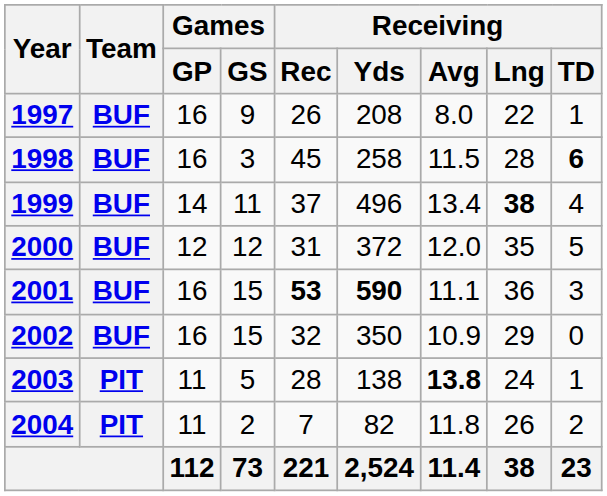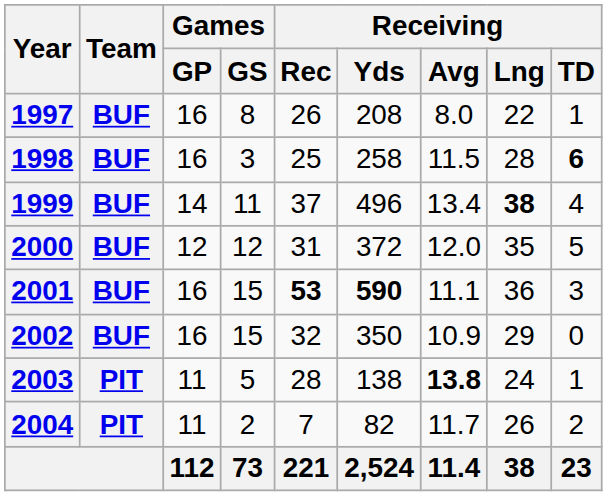 <table class="wikitable" style="text-align:center">
 <tr>
 <th rowspan="2">Year</th>
 <th rowspan="2">Team</th>
 <th colspan="2">Games</th>
 <th colspan="5">Receiving</th>
 </tr>
 <tr>
 <th>GP</th>
 <th>GS</th>
 <th>Rec</th>
 <th>Yds</th>
 <th>Avg</th>
 <th>Lng</th>
 <th>TD</th>
 </tr>
 <tr>
 <th><a href='#'>1997</a></th>
 <th><a href='#'>BUF</a></th>
 <td>16</td>
-<td>9</td>
+<td>8</td>
 <td>26</td>
 <td>208</td>
 <td>8.0</td>
 <td>22</td>
 <td>1</td>
 </tr>
 <tr>
 <th><a href='#'>1998</a></th>
 <th><a href='#'>BUF</a></th>
 <td>16</td>
 <td>3</td>
-<td>45</td>
+<td>25</td>
 <td>258</td>
 <td>11.5</td>
 <td>28</td>
 <td><strong>6</strong></td>
 </tr>
 <tr>
 <th><a href='#'>1999</a></th>
 <th><a href='#'>BUF</a></th>
 <td>14</td>
 <td>11</td>
 <td>37</td>
 <td>496</td>
 <td>13.4</td>
 <td><strong>38</strong></td>
 <td>4</td>
 </tr>
 <tr>
 <th><a href='#'>2000</a></th>
 <th><a href='#'>BUF</a></th>
 <td>12</td>
 <td>12</td>
 <td>31</td>
 <td>372</td>
 <td>12.0</td>
 <td>35</td>
 <td>5</td>
 </tr>
 <tr>
 <th><a href='#'>2001</a></th>
 <th><a href='#'>BUF</a></th>
 <td>16</td>
 <td>15</td>
 <td><strong>53</strong></td>
 <td><strong>590</strong></td>
 <td>11.1</td>
 <td>36</td>
 <td>3</td>
 </tr>
 <tr>
 <th><a href='#'>2002</a></th>
 <th><a href='#'>BUF</a></th>
 <td>16</td>
 <td>15</td>
 <td>32</td>
 <td>350</td>
 <td>10.9</td>
 <td>29</td>
 <td>0</td>
 </tr>
 <tr>
 <th><a href='#'>2003</a></th>
 <th><a href='#'>PIT</a></th>
 <td>11</td>
 <td>5</td>
 <td>28</td>
 <td>138</td>
 <td><strong>13.8</strong></td>
 <td>24</td>
 <td>1</td>
 </tr>
 <tr>
 <th><a href='#'>2004</a></th>
 <th><a href='#'>PIT</a></th>
 <td>11</td>
 <td>2</td>
 <td>7</td>
 <td>82</td>
-<td>11.8</td>
+<td>11.7</td>
 <td>26</td>
 <td>2</td>
 </tr>
 <tr>
 <th colspan="2"></th>
 <th>112</th>
 <th>73</th>
 <th>221</th>
 <th>2,524</th>
 <th>11.4</th>
 <th>38</th>
 <th>23</th>
 </tr>
 </table>
